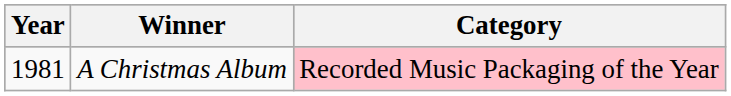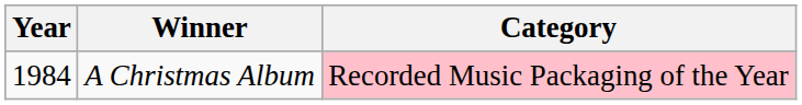 <table class="wikitable">
 <tr>
 <th>Year</th>
 <th>Winner</th>
 <th>Category</th>
 </tr>
 <tr>
-<td>1981</td>
+<td>1984</td>
 <td><em>A Christmas Album</em></td>
 <td style="background: pink;">Recorded Music Packaging of the Year</td>
 </tr>
 </table>
